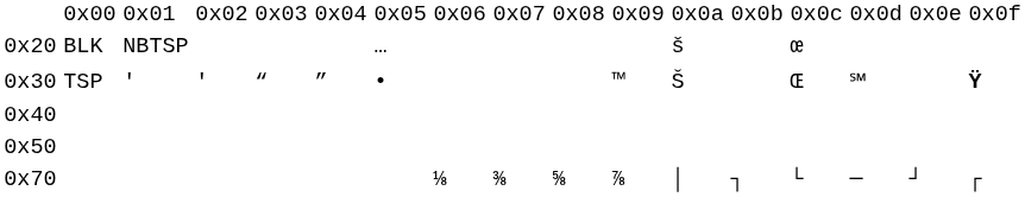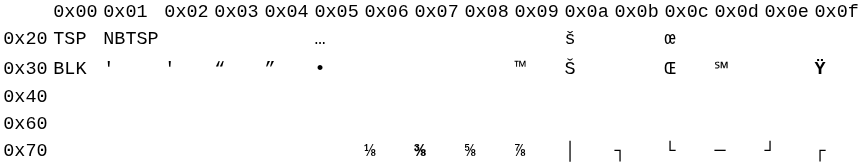 <table>
 <tr>
 <td></td>
 <td>0x00</td>
 <td>0x01</td>
 <td>0x02</td>
 <td>0x03</td>
 <td>0x04</td>
 <td>0x05</td>
 <td>0x06</td>
 <td>0x07</td>
 <td>0x08</td>
 <td>0x09</td>
 <td>0x0a</td>
 <td>0x0b</td>
 <td>0x0c</td>
 <td>0x0d</td>
 <td>0x0e</td>
 <td>0x0f</td>
 </tr>
 <tr>
 <td>0x20</td>
-<td>BLK</td>
+<td>TSP</td>
 <td>NBTSP</td>
 <td></td>
 <td></td>
 <td></td>
 <td>…</td>
 <td></td>
 <td></td>
 <td></td>
 <td></td>
 <td>š</td>
 <td></td>
 <td>œ</td>
 <td></td>
 <td></td>
 <td></td>
 </tr>
 <tr>
 <td>0x30</td>
-<td>TSP</td>
+<td>BLK</td>
 <td>'</td>
 <td>'</td>
 <td>“</td>
 <td>”</td>
 <td>•</td>
 <td></td>
 <td></td>
 <td></td>
 <td>™</td>
 <td>Š</td>
 <td></td>
 <td>Œ</td>
 <td>℠</td>
 <td></td>
 <td><strong>Ÿ</strong></td>
 </tr>
 <tr>
 <td>0x40</td>
 <td></td>
 <td></td>
 <td></td>
 <td></td>
 <td></td>
 <td></td>
 <td></td>
 <td></td>
 <td></td>
 <td></td>
 <td></td>
 <td></td>
 <td></td>
 <td></td>
 <td></td>
 <td></td>
 </tr>
 <tr>
-<td>0x50</td>
+<td>0x60</td>
 <td></td>
 <td></td>
 <td></td>
 <td></td>
 <td></td>
 <td></td>
 <td></td>
 <td></td>
 <td></td>
 <td></td>
 <td></td>
 <td></td>
 <td></td>
 <td></td>
 <td></td>
 <td></td>
 </tr>
 <tr>
 <td>0x70</td>
 <td></td>
 <td></td>
 <td></td>
 <td></td>
 <td></td>
 <td></td>
 <td>⅛</td>
-<td>⅜</td>
+<td><strong>⅜</strong></td>
 <td>⅝</td>
 <td>⅞</td>
 <td>│</td>
 <td>┐</td>
 <td>└</td>
 <td>─</td>
 <td>┘</td>
 <td>┌</td>
 </tr>
 </table>
